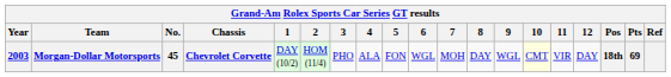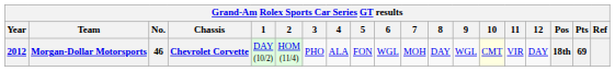 <table class="wikitable" style="text-align:center; font-size:75%">
 <tr>
 <th colspan=45><a href='#'>Grand-Am</a> <a href='#'>Rolex Sports Car Series</a> <a href='#'>GT</a> results</th>
 </tr>
 <tr>
 <th>Year</th>
 <th>Team</th>
 <th>No.</th>
 <th>Chassis</th>
 <th>1</th>
 <th>2</th>
 <th>3</th>
 <th>4</th>
 <th>5</th>
 <th>6</th>
 <th>7</th>
 <th>8</th>
 <th>9</th>
 <th>10</th>
 <th>11</th>
 <th>12</th>
 <th>Pos</th>
 <th>Pts</th>
 <th>Ref</th>
 </tr>
 <tr>
-<th><a href='#'>2003</a></th>
+<th><a href='#'>2012</a></th>
 <th><a href='#'>Morgan-Dollar Motorsports</a></th>
-<th>45</th>
+<th>46</th>
 <th><a href='#'>Chevrolet Corvette</a></th>
 <td style="background:#DFFFDF;"><a href='#'>DAY</a><br><small>(10/2)</small></td>
 <td style="background:#DFFFDF;"><a href='#'>HOM</a><br><small>(11/4)</small></td>
 <td><a href='#'>PHO</a></td>
 <td><a href='#'>ALA</a></td>
 <td><a href='#'>FON</a></td>
 <td><a href='#'>WGL</a></td>
 <td><a href='#'>MOH</a></td>
 <td><a href='#'>DAY</a></td>
 <td><a href='#'>WGL</a></td>
 <td style="background: lightyellow;"><a href='#'>CMT</a></td>
 <td><a href='#'>VIR</a></td>
 <td><a href='#'>DAY</a></td>
 <th>18th</th>
 <th>69</th>
 <th></th>
 </tr>
 </table>
